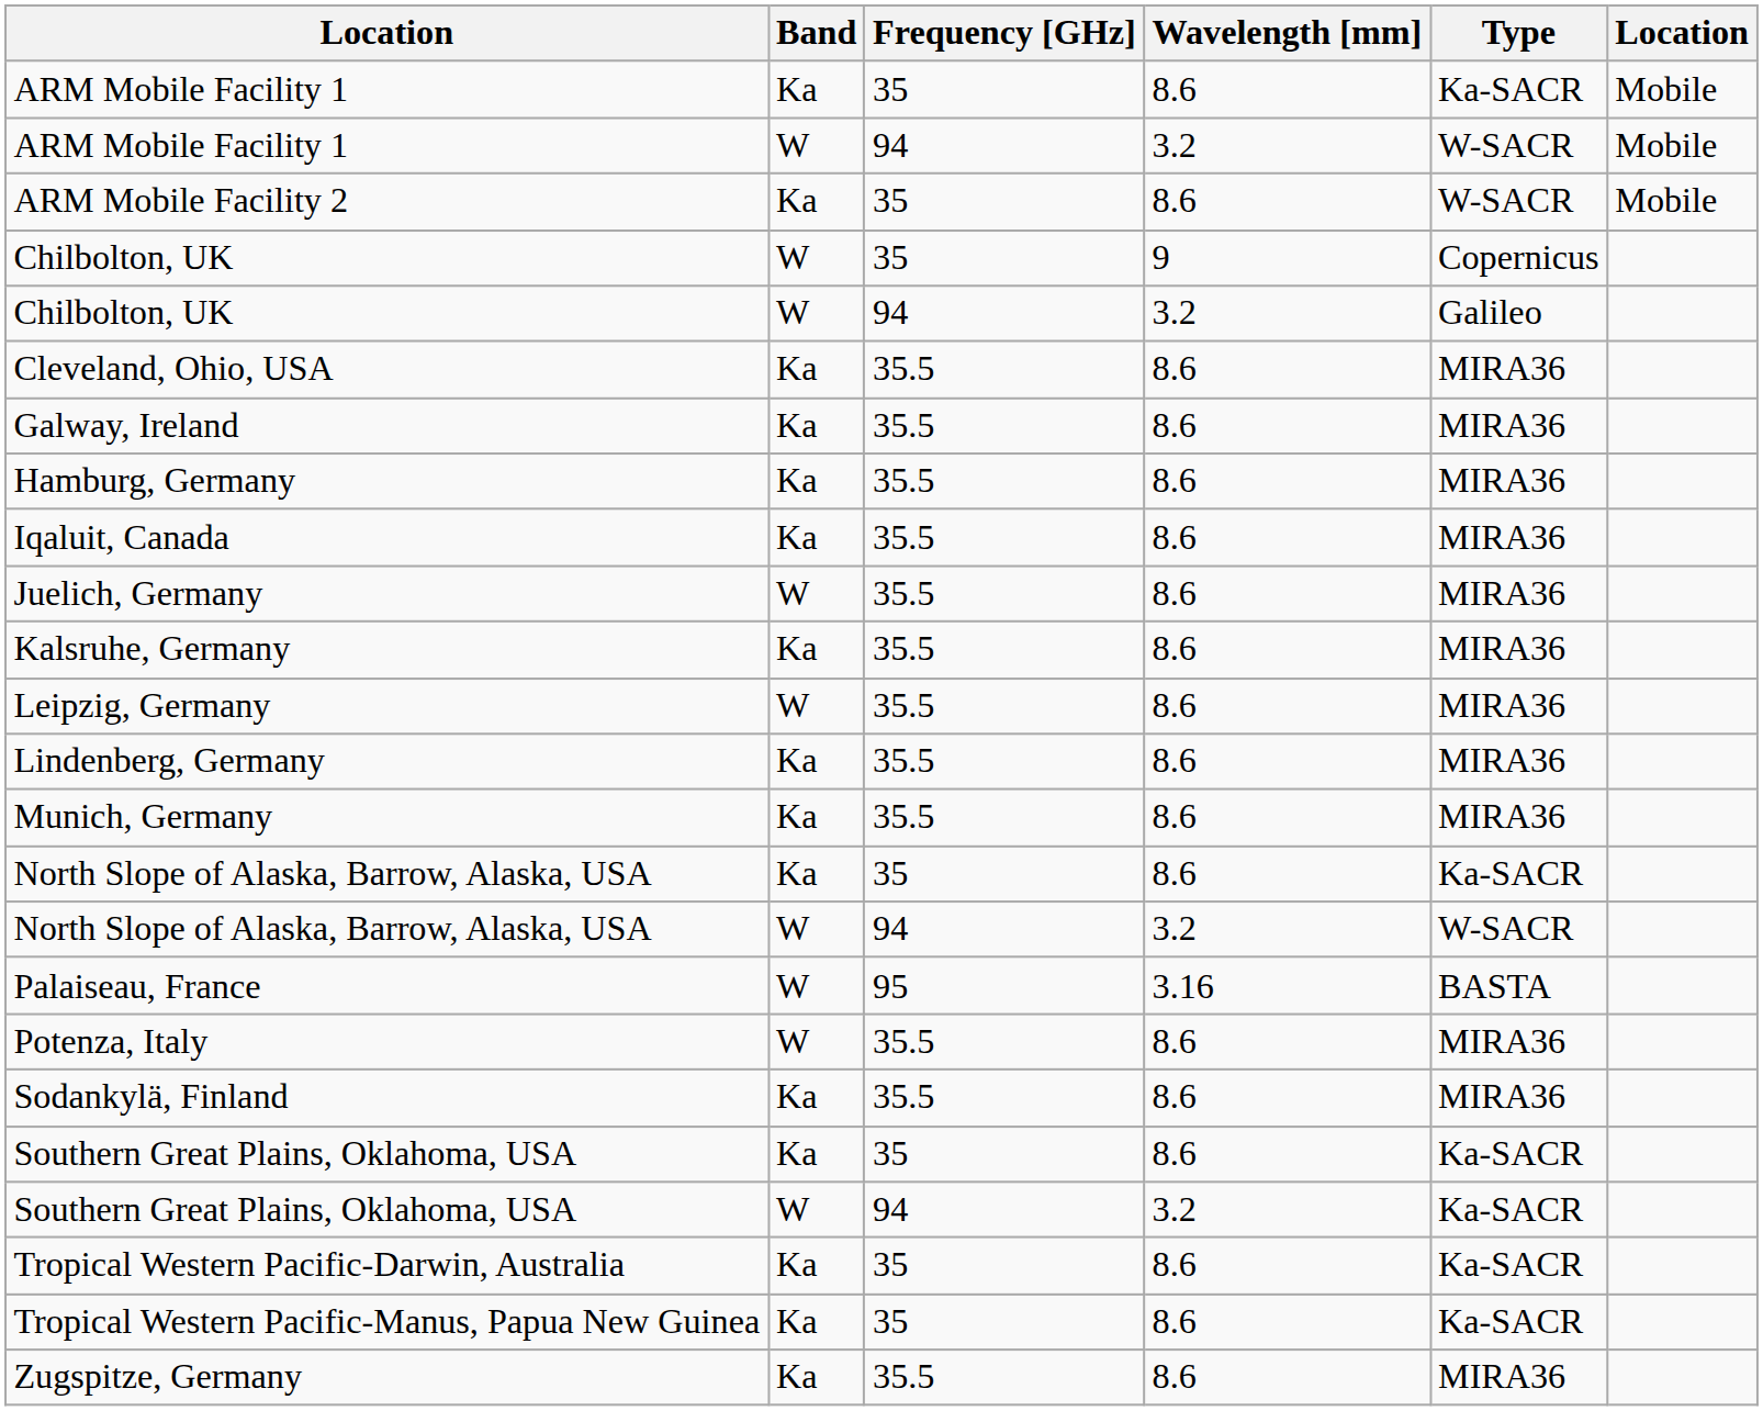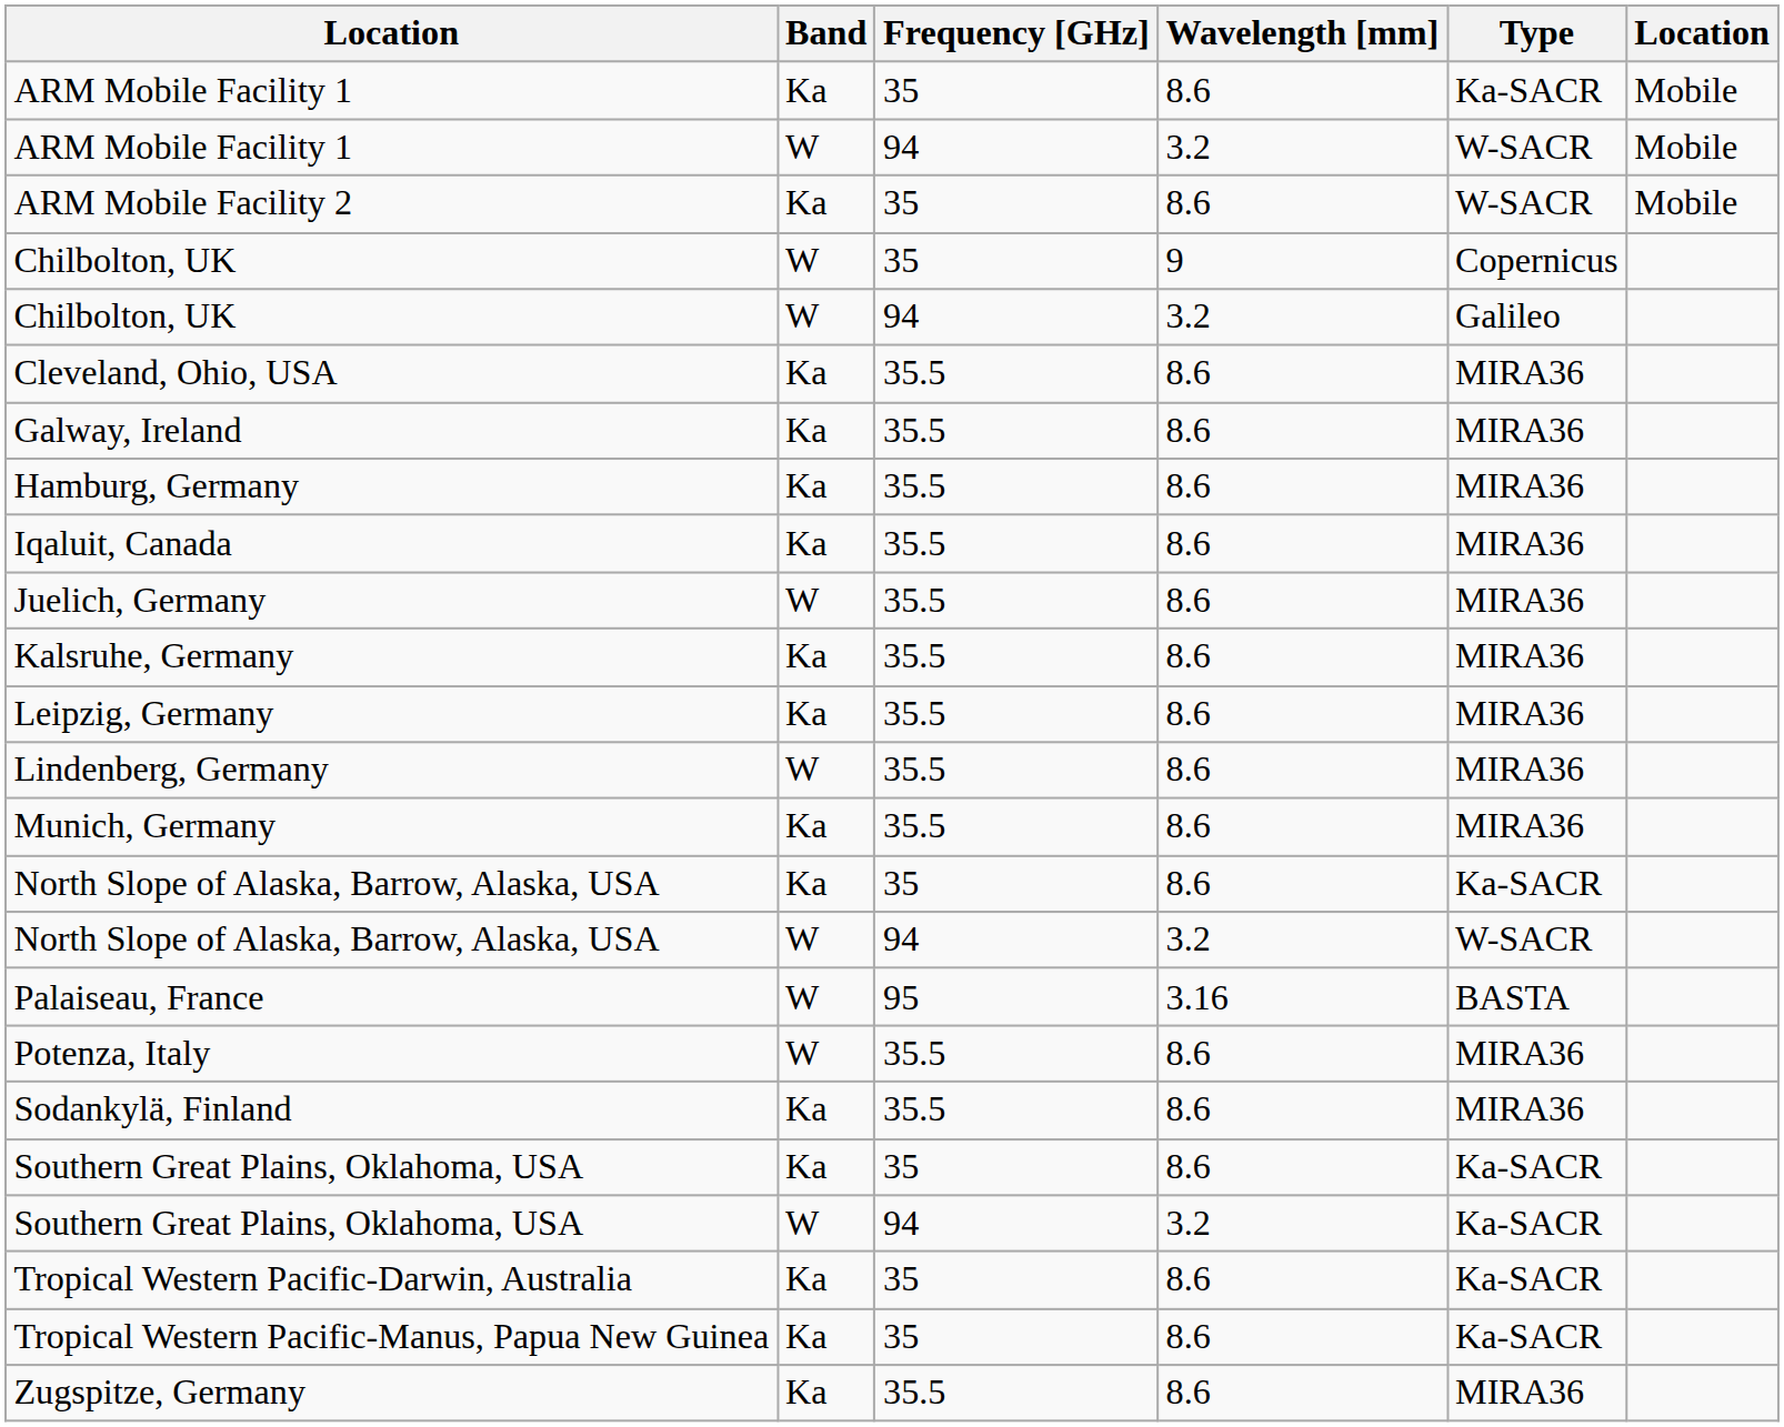 <table class="wikitable">
 <tr>
 <th>Location</th>
 <th>Band</th>
 <th>Frequency [GHz]</th>
 <th>Wavelength [mm]</th>
 <th>Type</th>
 <th>Location</th>
 </tr>
 <tr>
 <td>ARM Mobile Facility 1</td>
 <td>Ka</td>
 <td>35</td>
 <td>8.6</td>
 <td>Ka-SACR</td>
 <td>Mobile</td>
 </tr>
 <tr>
 <td>ARM Mobile Facility 1</td>
 <td>W</td>
 <td>94</td>
 <td>3.2</td>
 <td>W-SACR</td>
 <td>Mobile</td>
 </tr>
 <tr>
 <td>ARM Mobile Facility 2</td>
 <td>Ka</td>
 <td>35</td>
 <td>8.6</td>
 <td>W-SACR</td>
 <td>Mobile</td>
 </tr>
 <tr>
 <td>Chilbolton, UK</td>
 <td>W</td>
 <td>35</td>
 <td>9</td>
 <td>Copernicus</td>
 <td></td>
 </tr>
 <tr>
 <td>Chilbolton, UK</td>
 <td>W</td>
 <td>94</td>
 <td>3.2</td>
 <td>Galileo</td>
 <td></td>
 </tr>
 <tr>
 <td>Cleveland, Ohio, USA</td>
 <td>Ka</td>
 <td>35.5</td>
 <td>8.6</td>
 <td>MIRA36</td>
 <td></td>
 </tr>
 <tr>
 <td>Galway, Ireland</td>
 <td>Ka</td>
 <td>35.5</td>
 <td>8.6</td>
 <td>MIRA36</td>
 <td></td>
 </tr>
 <tr>
 <td>Hamburg, Germany</td>
 <td>Ka</td>
 <td>35.5</td>
 <td>8.6</td>
 <td>MIRA36</td>
 <td></td>
 </tr>
 <tr>
 <td>Iqaluit, Canada</td>
 <td>Ka</td>
 <td>35.5</td>
 <td>8.6</td>
 <td>MIRA36</td>
 <td></td>
 </tr>
 <tr>
 <td>Juelich, Germany</td>
 <td>W</td>
 <td>35.5</td>
 <td>8.6</td>
 <td>MIRA36</td>
 <td></td>
 </tr>
 <tr>
 <td>Kalsruhe, Germany</td>
 <td>Ka</td>
 <td>35.5</td>
 <td>8.6</td>
 <td>MIRA36</td>
 <td></td>
 </tr>
 <tr>
 <td>Leipzig, Germany</td>
-<td>W</td>
+<td>Ka</td>
 <td>35.5</td>
 <td>8.6</td>
 <td>MIRA36</td>
 <td></td>
 </tr>
 <tr>
 <td>Lindenberg, Germany</td>
-<td>Ka</td>
+<td>W</td>
 <td>35.5</td>
 <td>8.6</td>
 <td>MIRA36</td>
 <td></td>
 </tr>
 <tr>
 <td>Munich, Germany</td>
 <td>Ka</td>
 <td>35.5</td>
 <td>8.6</td>
 <td>MIRA36</td>
 <td></td>
 </tr>
 <tr>
 <td>North Slope of Alaska, Barrow, Alaska, USA</td>
 <td>Ka</td>
 <td>35</td>
 <td>8.6</td>
 <td>Ka-SACR</td>
 <td></td>
 </tr>
 <tr>
 <td>North Slope of Alaska, Barrow, Alaska, USA</td>
 <td>W</td>
 <td>94</td>
 <td>3.2</td>
 <td>W-SACR</td>
 <td></td>
 </tr>
 <tr>
 <td>Palaiseau, France</td>
 <td>W</td>
 <td>95</td>
 <td>3.16</td>
 <td>BASTA</td>
 <td></td>
 </tr>
 <tr>
 <td>Potenza, Italy</td>
 <td>W</td>
 <td>35.5</td>
 <td>8.6</td>
 <td>MIRA36</td>
 <td></td>
 </tr>
 <tr>
 <td>Sodankylä, Finland</td>
 <td>Ka</td>
 <td>35.5</td>
 <td>8.6</td>
 <td>MIRA36</td>
 <td></td>
 </tr>
 <tr>
 <td>Southern Great Plains, Oklahoma, USA</td>
 <td>Ka</td>
 <td>35</td>
 <td>8.6</td>
 <td>Ka-SACR</td>
 <td></td>
 </tr>
 <tr>
 <td>Southern Great Plains, Oklahoma, USA</td>
 <td>W</td>
 <td>94</td>
 <td>3.2</td>
 <td>Ka-SACR</td>
 <td></td>
 </tr>
 <tr>
 <td>Tropical Western Pacific-Darwin, Australia</td>
 <td>Ka</td>
 <td>35</td>
 <td>8.6</td>
 <td>Ka-SACR</td>
 <td></td>
 </tr>
 <tr>
 <td>Tropical Western Pacific-Manus, Papua New Guinea</td>
 <td>Ka</td>
 <td>35</td>
 <td>8.6</td>
 <td>Ka-SACR</td>
 <td></td>
 </tr>
 <tr>
 <td>Zugspitze, Germany</td>
 <td>Ka</td>
 <td>35.5</td>
 <td>8.6</td>
 <td>MIRA36</td>
 <td></td>
 </tr>
 </table>
